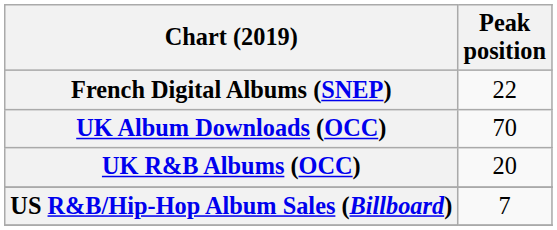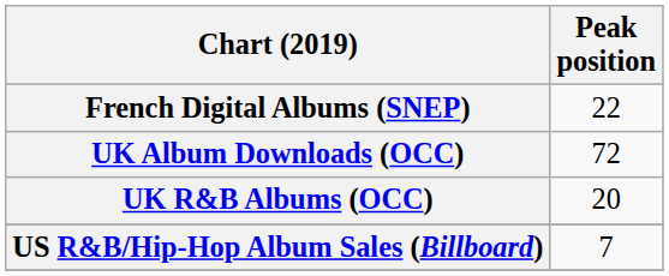 <table class="wikitable sortable plainrowheaders" style="text-align:center">
 <tr>
 <th scope="col">Chart (2019)</th>
 <th scope="col">Peak<br>position</th>
 </tr>
 <tr>
 <th scope="row">French Digital Albums (<a href='#'>SNEP</a>)</th>
 <td>22</td>
 </tr>
 <tr>
 <th scope="row"><a href='#'>UK Album Downloads</a> (<a href='#'>OCC</a>)</th>
-<td>70</td>
+<td>72</td>
 </tr>
 <tr>
 <th scope="row"><a href='#'>UK R&B Albums</a> (<a href='#'>OCC</a>)</th>
 <td>20</td>
 </tr>
 <tr>
 </tr>
 <tr>
 <th scope="row">US <a href='#'>R&B/Hip-Hop Album Sales</a> (<em><a href='#'>Billboard</a></em>)</th>
 <td>7</td>
 </tr>
 <tr>
 </tr>
 </table>
